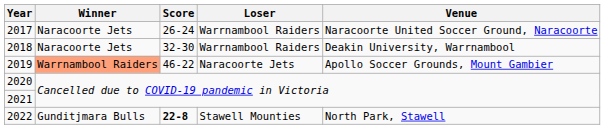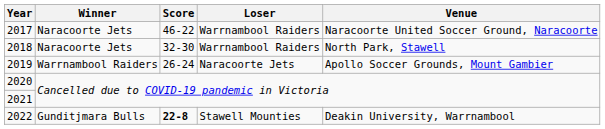 <table class="wikitable">
 <tr>
 <th>Year</th>
 <th>Winner</th>
 <th>Score</th>
 <th>Loser</th>
 <th>Venue</th>
 </tr>
 <tr>
 <td>2017</td>
 <td> Naracoorte Jets</td>
-<td>26-24</td>
+<td>46-22</td>
 <td> Warrnambool Raiders</td>
 <td>Naracoorte United Soccer Ground, <a href='#'>Naracoorte</a></td>
 </tr>
 <tr>
 <td>2018</td>
 <td> Naracoorte Jets</td>
 <td>32-30</td>
 <td> Warrnambool Raiders</td>
-<td>Deakin University, Warrnambool</td>
+<td>North Park, <a href='#'>Stawell</a></td>
 </tr>
 <tr>
 <td>2019</td>
-<td style="background: lightsalmon;"> Warrnambool Raiders</td>
-<td>46-22</td>
+<td> Warrnambool Raiders</td>
+<td>26-24</td>
 <td> Naracoorte Jets</td>
 <td>Apollo Soccer Grounds, <a href='#'>Mount Gambier</a></td>
 </tr>
 <tr>
 <td>2020</td>
 <td colspan="4" rowspan="2"><em>Cancelled due to <a href='#'>COVID-19 pandemic</a> in Victoria</em></td>
 </tr>
 <tr>
 <td>2021</td>
 </tr>
 <tr>
 <td>2022</td>
 <td> Gunditjmara Bulls</td>
 <td><strong>22-8</strong></td>
 <td> Stawell Mounties</td>
-<td>North Park, <a href='#'>Stawell</a></td>
+<td>Deakin University, Warrnambool</td>
 </tr>
 </table>
